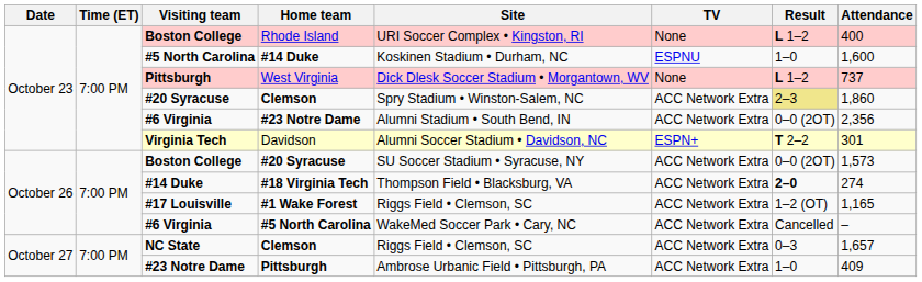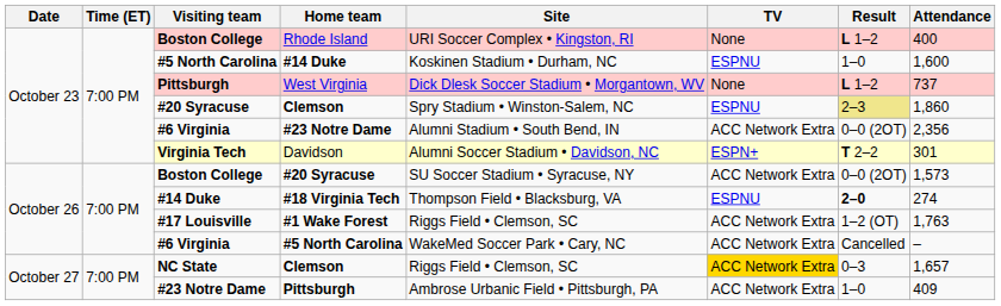 <table class="wikitable" style="font-size:95%;">
 <tr>
 <th>Date</th>
 <th>Time (ET)</th>
 <th>Visiting team</th>
 <th>Home team</th>
 <th>Site</th>
 <th>TV</th>
 <th>Result</th>
 <th>Attendance</th>
 </tr>
 <tr>
 <td rowspan=6>October 23</td>
 <td rowspan=6>7:00 PM</td>
 <td style="background:#fcc;"><strong>Boston College</strong></td>
 <td style="background:#fcc;"><a href='#'>Rhode Island</a></td>
 <td style="background:#fcc;">URI Soccer Complex • <a href='#'>Kingston, RI</a></td>
 <td style="background:#fcc;">None</td>
 <td style="background:#fcc;"><strong>L</strong> 1–2</td>
 <td style="background:#fcc;">400</td>
 </tr>
 <tr>
 <td><strong>#5 North Carolina</strong></td>
 <td><strong>#14 Duke</strong></td>
 <td>Koskinen Stadium • Durham, NC</td>
 <td><a href='#'>ESPNU</a></td>
 <td>1–0</td>
 <td>1,600</td>
 </tr>
 <tr>
 <td style="background:#fcc;"><strong>Pittsburgh</strong></td>
 <td style="background:#fcc;"><a href='#'>West Virginia</a></td>
 <td style="background:#fcc;"><a href='#'>Dick Dlesk Soccer Stadium</a> • <a href='#'>Morgantown, WV</a></td>
 <td style="background:#fcc;">None</td>
 <td style="background:#fcc;"><strong>L</strong> 1–2</td>
 <td style="background:#fcc;">737</td>
 </tr>
 <tr>
 <td><strong>#20 Syracuse</strong></td>
 <td><strong>Clemson</strong></td>
 <td>Spry Stadium • Winston-Salem, NC</td>
-<td>ACC Network Extra</td>
+<td><a href='#'>ESPNU</a></td>
 <td style="background: khaki;">2–3</td>
 <td>1,860</td>
 </tr>
 <tr>
 <td><strong>#6 Virginia</strong></td>
 <td><strong>#23 Notre Dame</strong></td>
 <td>Alumni Stadium • South Bend, IN</td>
 <td>ACC Network Extra</td>
 <td>0–0 (2OT)</td>
 <td>2,356</td>
 </tr>
 <tr>
 <td style="background:#ffc;"><strong>Virginia Tech</strong></td>
 <td style="background:#ffc;">Davidson</td>
 <td style="background:#ffc;">Alumni Soccer Stadium • <a href='#'>Davidson, NC</a></td>
 <td style="background:#ffc;"><a href='#'>ESPN+</a></td>
 <td style="background:#ffc;"><strong>T</strong> 2–2</td>
 <td style="background:#ffc;">301</td>
 </tr>
 <tr>
 <td rowspan=4>October 26</td>
 <td rowspan=4>7:00 PM</td>
 <td><strong>Boston College</strong></td>
 <td><strong>#20 Syracuse</strong></td>
 <td>SU Soccer Stadium • Syracuse, NY</td>
 <td>ACC Network Extra</td>
 <td>0–0 (2OT)</td>
 <td>1,573</td>
 </tr>
 <tr>
 <td><strong>#14 Duke</strong></td>
 <td><strong>#18 Virginia Tech</strong></td>
 <td>Thompson Field • Blacksburg, VA</td>
-<td>ACC Network Extra</td>
+<td><a href='#'>ESPNU</a></td>
 <td><strong>2–0</strong></td>
 <td>274</td>
 </tr>
 <tr>
 <td><strong>#17 Louisville</strong></td>
 <td><strong>#1 Wake Forest</strong></td>
 <td>Riggs Field • Clemson, SC</td>
 <td>ACC Network Extra</td>
 <td>1–2 (OT)</td>
-<td>1,165</td>
+<td>1,763</td>
 </tr>
 <tr>
 <td><strong>#6 Virginia</strong></td>
 <td><strong>#5 North Carolina</strong></td>
 <td>WakeMed Soccer Park • Cary, NC</td>
 <td>ACC Network Extra</td>
 <td>Cancelled</td>
 <td>–</td>
 </tr>
 <tr>
 <td rowspan=2>October 27</td>
 <td rowspan=2>7:00 PM</td>
 <td><strong>NC State</strong></td>
 <td><strong>Clemson</strong></td>
 <td>Riggs Field • Clemson, SC</td>
-<td>ACC Network Extra</td>
+<td style="background: gold;">ACC Network Extra</td>
 <td>0–3</td>
 <td>1,657</td>
 </tr>
 <tr>
 <td><strong>#23 Notre Dame</strong></td>
 <td><strong>Pittsburgh</strong></td>
 <td>Ambrose Urbanic Field • Pittsburgh, PA</td>
 <td>ACC Network Extra</td>
 <td>1–0</td>
 <td>409</td>
 </tr>
 </table>
